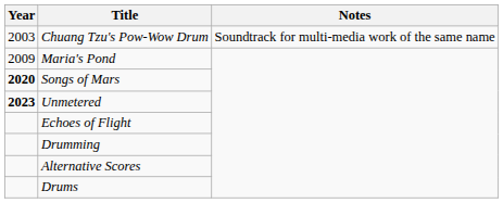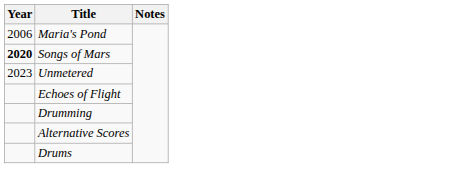 <table class="wikitable">
 <tr>
 <th scope="col">Year</th>
 <th scope="col">Title</th>
 <th scope="col">Notes</th>
 </tr>
 <tr>
-<td>2003</td>
-<td><em>Chuang Tzu's Pow-Wow Drum</em></td>
-<td>Soundtrack for multi-media work of the same name</td>
-</tr>
-<tr>
-<td>2009</td>
+<td>2006</td>
 <td><em>Maria's Pond</em></td>
 </tr>
 <tr>
 <td><strong>2020</strong></td>
 <td><em>Songs of Mars</em></td>
 </tr>
 <tr>
-<td><strong>2023</strong></td>
+<td>2023</td>
 <td><em>Unmetered</em></td>
 </tr>
 <tr>
 <td></td>
 <td><em>Echoes of Flight</em></td>
 </tr>
 <tr>
 <td></td>
 <td><em>Drumming</em></td>
 </tr>
 <tr>
 <td></td>
 <td><em>Alternative Scores</em></td>
 </tr>
 <tr>
 <td></td>
 <td><em>Drums</em></td>
 </tr>
 </table>
